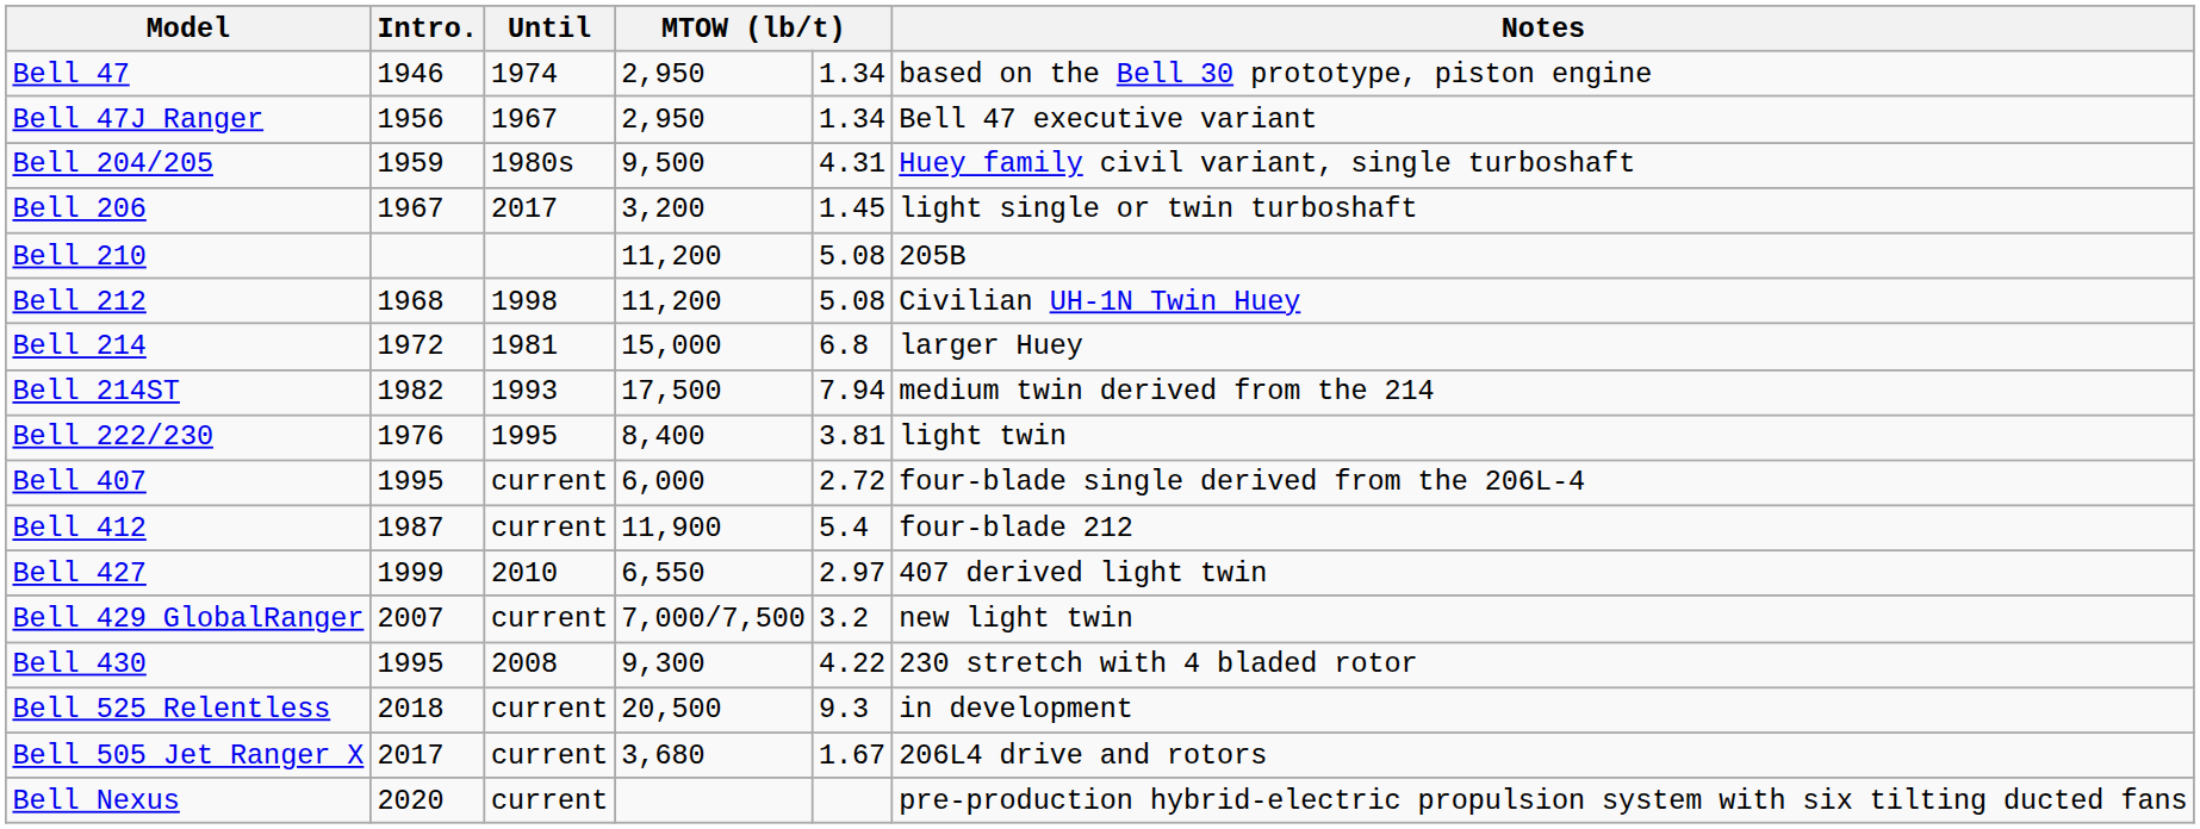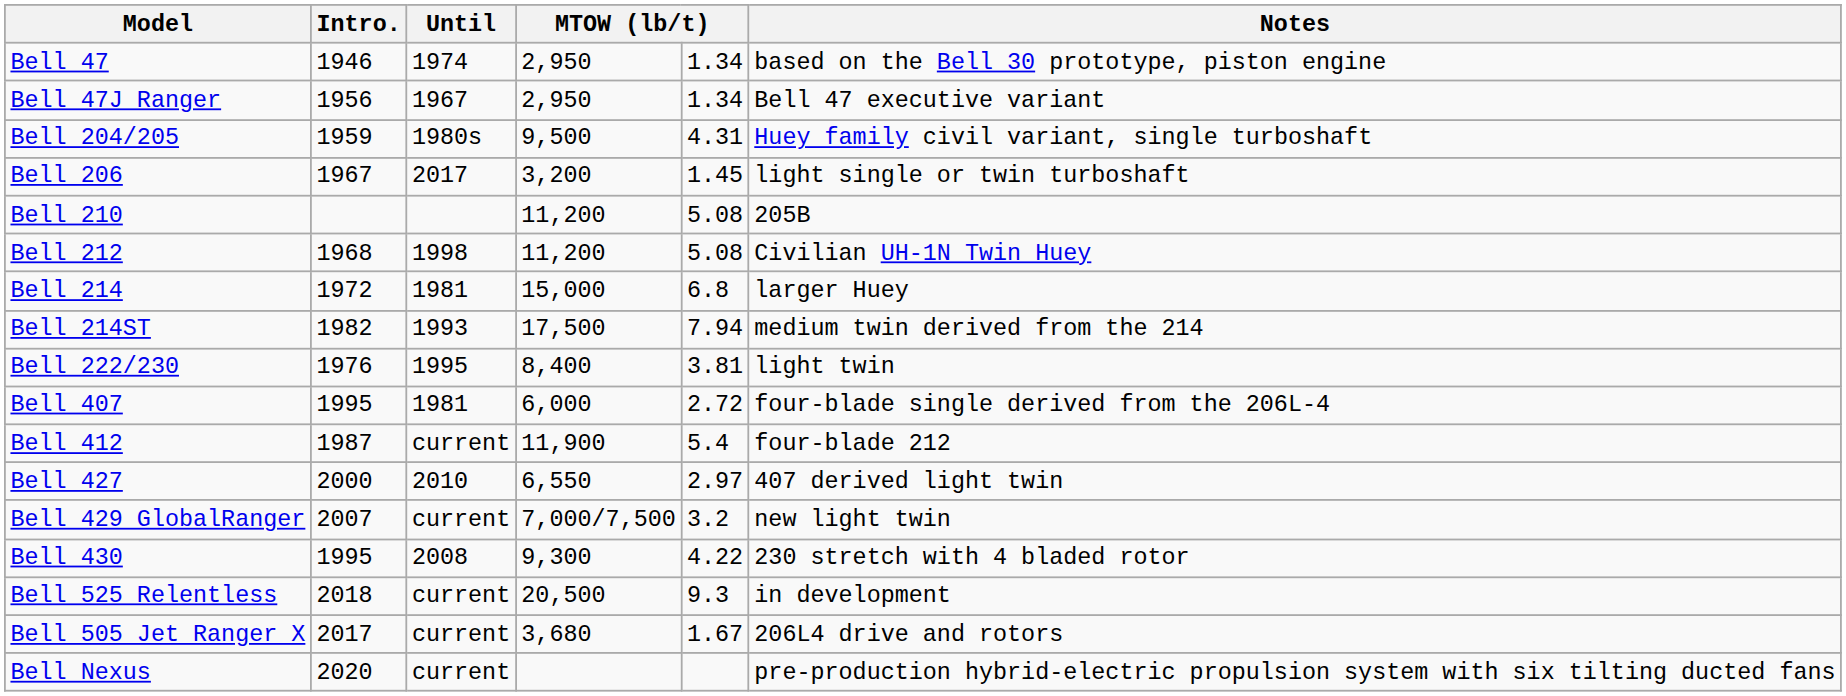 <table class="wikitable sortable">
 <tr>
 <th>Model</th>
 <th>Intro.</th>
 <th>Until</th>
 <th colspan= 2 data-sort-type="number">MTOW (lb/t)</th>
 <th>Notes</th>
 </tr>
 <tr>
 <td><a href='#'>Bell 47</a></td>
 <td>1946</td>
 <td>1974</td>
 <td>2,950</td>
 <td>1.34</td>
 <td>based on the <a href='#'>Bell 30</a> prototype, piston engine</td>
 </tr>
 <tr>
 <td><a href='#'>Bell 47J Ranger</a></td>
 <td>1956</td>
 <td>1967</td>
 <td>2,950</td>
 <td>1.34</td>
 <td>Bell 47 executive variant</td>
 </tr>
 <tr>
 <td><a href='#'>Bell 204/205</a></td>
 <td>1959</td>
 <td>1980s</td>
 <td>9,500</td>
 <td>4.31</td>
 <td><a href='#'>Huey family</a> civil variant, single turboshaft</td>
 </tr>
 <tr>
 <td><a href='#'>Bell 206</a></td>
 <td>1967</td>
 <td>2017</td>
 <td>3,200</td>
 <td>1.45</td>
 <td>light single or twin turboshaft</td>
 </tr>
 <tr>
 <td><a href='#'>Bell 210</a></td>
 <td></td>
 <td></td>
 <td>11,200</td>
 <td>5.08</td>
 <td>205B</td>
 </tr>
 <tr>
 <td><a href='#'>Bell 212</a></td>
 <td>1968</td>
 <td>1998</td>
 <td>11,200</td>
 <td>5.08</td>
 <td>Civilian <a href='#'>UH-1N Twin Huey</a></td>
 </tr>
 <tr>
 <td><a href='#'>Bell 214</a></td>
 <td>1972</td>
 <td>1981</td>
 <td>15,000</td>
 <td>6.8</td>
 <td>larger Huey</td>
 </tr>
 <tr>
 <td><a href='#'>Bell 214ST</a></td>
 <td>1982</td>
 <td>1993</td>
 <td>17,500</td>
 <td>7.94</td>
 <td>medium twin derived from the 214</td>
 </tr>
 <tr>
 <td><a href='#'>Bell 222/230</a></td>
 <td>1976</td>
 <td>1995</td>
 <td>8,400</td>
 <td>3.81</td>
 <td>light twin</td>
 </tr>
 <tr>
 <td><a href='#'>Bell 407</a></td>
 <td>1995</td>
-<td>current</td>
+<td>1981</td>
 <td>6,000</td>
 <td>2.72</td>
 <td>four-blade single derived from the 206L-4</td>
 </tr>
 <tr>
 <td><a href='#'>Bell 412</a></td>
 <td>1987</td>
 <td>current</td>
 <td>11,900</td>
 <td>5.4</td>
 <td>four-blade 212</td>
 </tr>
 <tr>
 <td><a href='#'>Bell 427</a></td>
-<td>1999</td>
+<td>2000</td>
 <td>2010</td>
 <td>6,550</td>
 <td>2.97</td>
 <td>407 derived light twin</td>
 </tr>
 <tr>
 <td><a href='#'>Bell 429 GlobalRanger</a></td>
 <td>2007</td>
 <td>current</td>
 <td>7,000/7,500</td>
 <td>3.2</td>
 <td>new light twin</td>
 </tr>
 <tr>
 <td><a href='#'>Bell 430</a></td>
 <td>1995</td>
 <td>2008</td>
 <td>9,300</td>
 <td>4.22</td>
 <td>230 stretch with 4 bladed rotor</td>
 </tr>
 <tr>
 <td><a href='#'>Bell 525 Relentless</a></td>
 <td>2018</td>
 <td>current</td>
 <td>20,500</td>
 <td>9.3</td>
 <td>in development</td>
 </tr>
 <tr>
 <td><a href='#'>Bell 505 Jet Ranger X</a></td>
 <td>2017</td>
 <td>current</td>
 <td>3,680</td>
 <td>1.67</td>
 <td>206L4 drive and rotors</td>
 </tr>
 <tr>
 <td><a href='#'>Bell Nexus</a></td>
 <td>2020</td>
 <td>current</td>
 <td></td>
 <td></td>
 <td>pre-production hybrid-electric propulsion system with six tilting ducted fans</td>
 </tr>
 </table>
